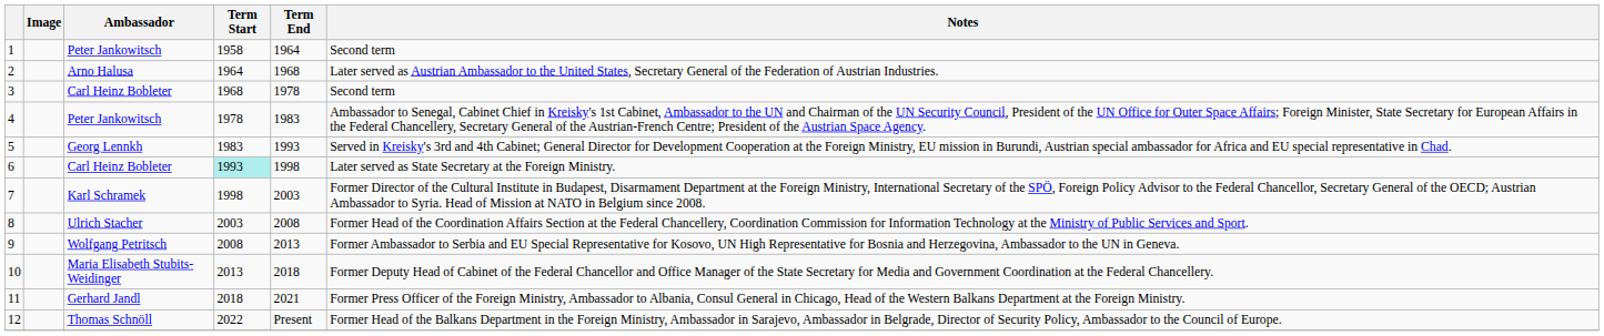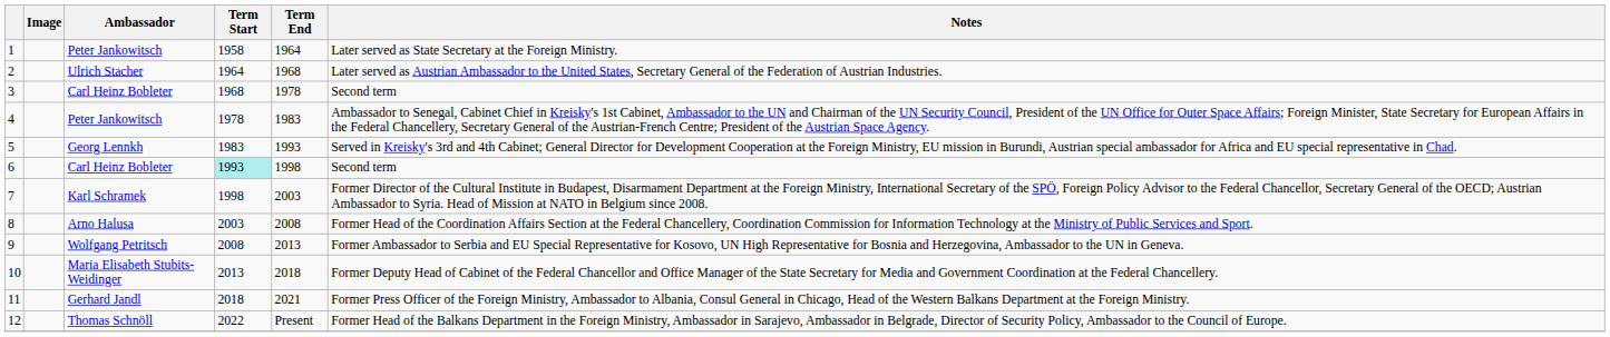 <table class="wikitable" style="clear:right; text-align:left">
 <tr>
 <th></th>
 <th>Image</th>
 <th>Ambassador</th>
 <th>Term Start</th>
 <th>Term End</th>
 <th>Notes</th>
 </tr>
 <tr>
 <td>1</td>
 <td></td>
 <td><a href='#'>Peter Jankowitsch</a></td>
 <td>1958</td>
 <td>1964</td>
-<td>Second term</td>
+<td>Later served as State Secretary at the Foreign Ministry.</td>
 </tr>
 <tr>
 <td>2</td>
 <td></td>
-<td><a href='#'>Arno Halusa</a></td>
+<td><a href='#'>Ulrich Stacher</a></td>
 <td>1964</td>
 <td>1968</td>
 <td>Later served as <a href='#'>Austrian Ambassador to the United States</a>, Secretary General of the Federation of Austrian Industries.</td>
 </tr>
 <tr>
 <td>3</td>
 <td></td>
 <td><a href='#'>Carl Heinz Bobleter</a></td>
 <td>1968</td>
 <td>1978</td>
 <td>Second term</td>
 </tr>
 <tr>
 <td>4</td>
 <td></td>
 <td><a href='#'>Peter Jankowitsch</a></td>
 <td>1978</td>
 <td>1983</td>
 <td>Ambassador to Senegal, Cabinet Chief in <a href='#'>Kreisky</a>'s 1st Cabinet, <a href='#'>Ambassador to the UN</a> and Chairman of the <a href='#'>UN Security Council</a>, President of the <a href='#'>UN Office for Outer Space Affairs</a>; Foreign Minister, State Secretary for European Affairs in the Federal Chancellery, Secretary General of the Austrian-French Centre; President of the <a href='#'>Austrian Space Agency</a>.</td>
 </tr>
 <tr>
 <td>5</td>
 <td></td>
 <td><a href='#'>Georg Lennkh</a></td>
 <td>1983</td>
 <td>1993</td>
 <td>Served in <a href='#'>Kreisky</a>'s 3rd and 4th Cabinet; General Director for Development Cooperation at the Foreign Ministry, EU mission in Burundi, Austrian  special ambassador for Africa and EU special representative in <a href='#'>Chad</a>.</td>
 </tr>
 <tr>
 <td>6</td>
 <td></td>
 <td><a href='#'>Carl Heinz Bobleter</a></td>
 <td style="background: paleturquoise;">1993</td>
 <td>1998</td>
-<td>Later served as State Secretary at the Foreign Ministry.</td>
+<td>Second term</td>
 </tr>
 <tr>
 <td>7</td>
 <td></td>
 <td><a href='#'>Karl Schramek</a></td>
 <td>1998</td>
 <td>2003</td>
 <td>Former Director of the Cultural Institute in Budapest, Disarmament Department at the Foreign Ministry, International Secretary of the <a href='#'>SPÖ</a>, Foreign Policy Advisor to the Federal Chancellor, Secretary General of the OECD; Austrian Ambassador to Syria. Head of Mission at NATO in Belgium since 2008.</td>
 </tr>
 <tr>
 <td>8</td>
 <td></td>
-<td><a href='#'>Ulrich Stacher</a></td>
+<td><a href='#'>Arno Halusa</a></td>
 <td>2003</td>
 <td>2008</td>
 <td>Former Head of the Coordination Affairs Section at the Federal Chancellery, Coordination Commission for Information Technology at the <a href='#'>Ministry of Public Services and Sport</a>.</td>
 </tr>
 <tr>
 <td>9</td>
 <td></td>
 <td><a href='#'>Wolfgang Petritsch</a></td>
 <td>2008</td>
 <td>2013</td>
 <td>Former Ambassador to Serbia and EU Special Representative for Kosovo, UN High Representative for Bosnia and Herzegovina, Ambassador to the UN in Geneva.</td>
 </tr>
 <tr>
 <td>10</td>
 <td></td>
 <td><a href='#'>Maria Elisabeth Stubits-Weidinger</a></td>
 <td>2013</td>
 <td>2018</td>
 <td>Former Deputy Head of Cabinet of the Federal Chancellor and Office Manager of the State Secretary for Media and Government Coordination at the Federal Chancellery.</td>
 </tr>
 <tr>
 <td>11</td>
 <td></td>
 <td><a href='#'>Gerhard Jandl</a></td>
 <td>2018</td>
 <td>2021</td>
 <td>Former Press Officer of the Foreign Ministry, Ambassador to Albania, Consul General in Chicago, Head of the Western Balkans Department at the Foreign Ministry.</td>
 </tr>
 <tr>
 <td>12</td>
 <td></td>
 <td><a href='#'>Thomas Schnöll</a></td>
 <td>2022</td>
 <td>Present</td>
 <td>Former Head of the Balkans Department in the Foreign Ministry, Ambassador in Sarajevo, Ambassador in Belgrade, Director of Security Policy, Ambassador to the Council of Europe.</td>
 </tr>
 <tr>
 </tr>
 </table>
